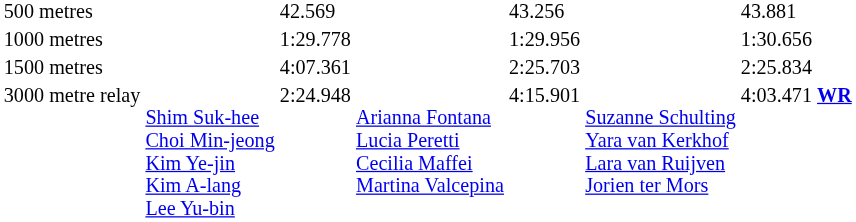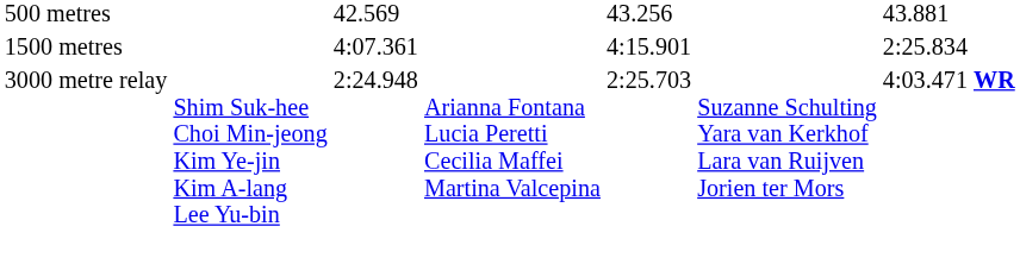 <table>
 <tr>
 <td>500 metres<br></td>
 <td></td>
 <td>42.569</td>
 <td></td>
 <td>43.256</td>
 <td></td>
 <td>43.881</td>
 </tr>
 <tr>
-<td>1000 metres<br> </td>
-<td></td>
-<td>1:29.778</td>
-<td></td>
-<td>1:29.956</td>
-<td></td>
-<td>1:30.656</td>
-</tr>
-<tr>
 <td>1500 metres<br></td>
 <td></td>
 <td>4:07.361</td>
 <td></td>
-<td>2:25.703</td>
+<td>4:15.901</td>
 <td></td>
 <td>2:25.834</td>
 </tr>
 <tr valign="top">
 <td>3000 metre relay<br></td>
 <td> <br> <a href='#'>Shim Suk-hee</a><br><a href='#'>Choi Min-jeong</a><br><a href='#'>Kim Ye-jin</a><br><a href='#'>Kim A-lang</a><br><a href='#'>Lee Yu-bin</a></td>
 <td>2:24.948</td>
 <td> <br> <a href='#'>Arianna Fontana</a><br><a href='#'>Lucia Peretti</a><br><a href='#'>Cecilia Maffei</a><br><a href='#'>Martina Valcepina</a><br><br></td>
-<td>4:15.901</td>
+<td>2:25.703</td>
 <td> <br> <a href='#'>Suzanne Schulting</a><br><a href='#'>Yara van Kerkhof</a><br><a href='#'>Lara van Ruijven</a><br><a href='#'>Jorien ter Mors</a><br><br></td>
 <td>4:03.471 <a href='#'><strong>WR</strong></a></td>
 </tr>
 </table>
